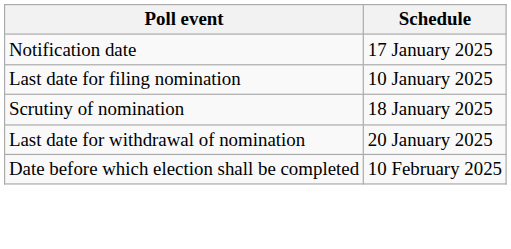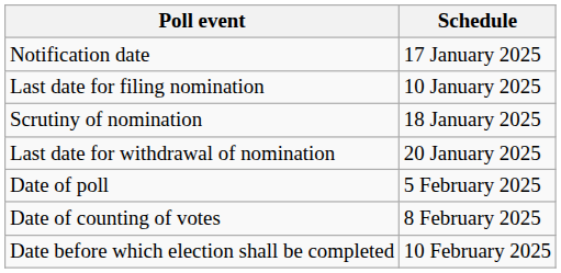 <table class="wikitable">
 <tr>
 <th>Poll event</th>
 <th>Schedule</th>
 </tr>
 <tr>
 <td>Notification date</td>
 <td>17 January 2025</td>
 </tr>
 <tr>
 <td>Last date for filing nomination</td>
 <td>10 January 2025</td>
 </tr>
 <tr>
 <td>Scrutiny of nomination</td>
 <td>18 January 2025</td>
 </tr>
 <tr>
 <td>Last date for withdrawal of nomination</td>
 <td>20 January 2025</td>
 </tr>
 <tr>
+<td>Date of poll</td>
+<td>5 February 2025</td>
+</tr>
+<tr>
+<td>Date of counting of votes</td>
+<td>8 February 2025</td>
+</tr>
+<tr>
 <td>Date before which election shall be completed</td>
 <td>10 February 2025</td>
 </tr>
 </table>
